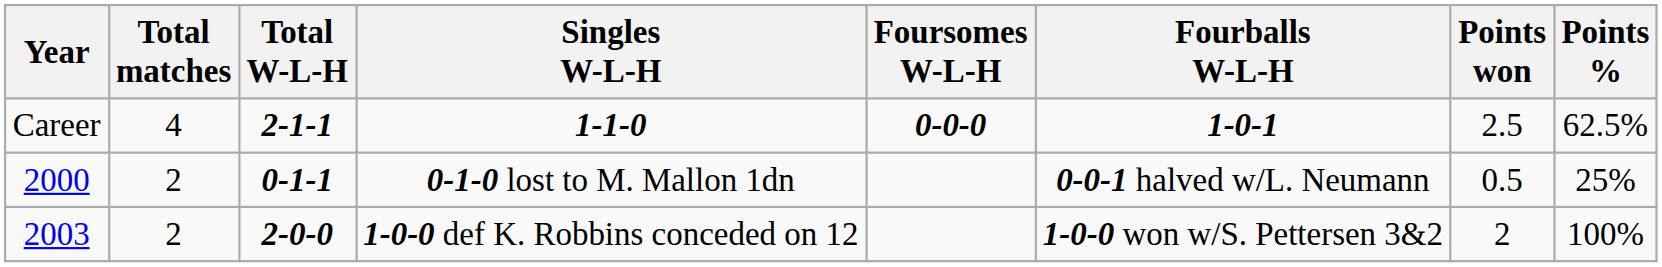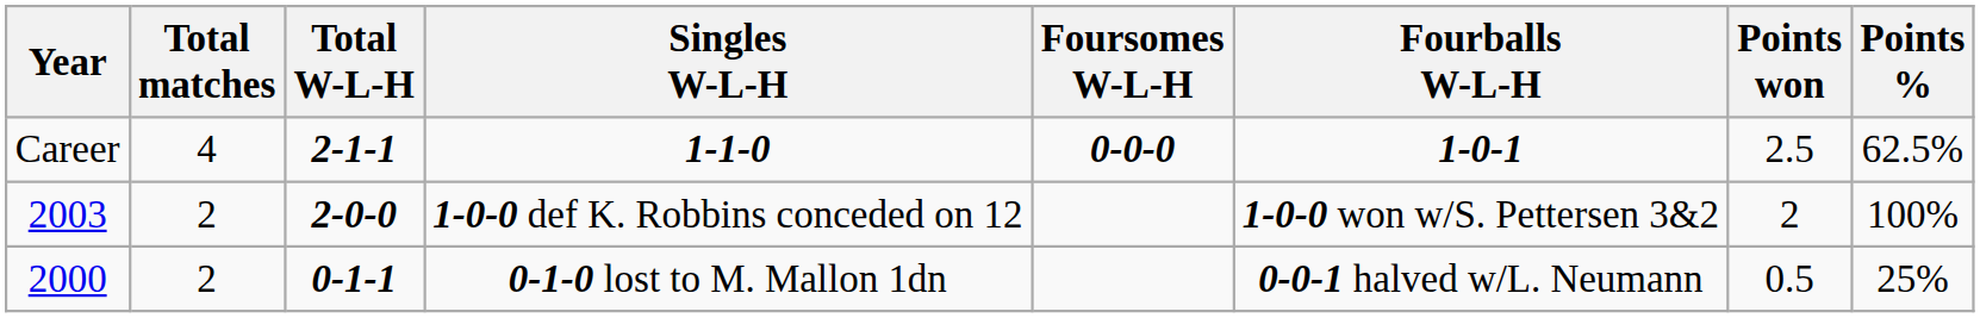 <table class="wikitable" style="text-align:center; font-size: 95%;">
 <tr>
 <th>Year</th>
 <th>Total<br>matches</th>
 <th>Total<br>W-L-H</th>
 <th>Singles<br>W-L-H</th>
 <th>Foursomes<br>W-L-H</th>
 <th>Fourballs<br>W-L-H</th>
 <th>Points<br>won</th>
 <th>Points<br>%</th>
 </tr>
 <tr>
 <td>Career</td>
 <td>4</td>
 <td><strong><em>2-1-1</em></strong></td>
 <td><strong><em>1-1-0</em></strong></td>
 <td><strong><em>0-0-0</em></strong></td>
 <td><strong><em>1-0-1</em></strong></td>
 <td>2.5</td>
 <td>62.5%</td>
 </tr>
 <tr>
+<td><a href='#'>2003</a></td>
+<td>2</td>
+<td><strong><em>2-0-0</em></strong></td>
+<td><strong><em>1-0-0</em></strong> def K. Robbins conceded on 12</td>
+<td></td>
+<td><strong><em>1-0-0</em></strong> won w/S. Pettersen 3&2</td>
+<td>2</td>
+<td>100%</td>
+</tr>
+<tr>
 <td><a href='#'>2000</a></td>
 <td>2</td>
 <td><strong><em>0-1-1</em></strong></td>
 <td><strong><em>0-1-0</em></strong> lost to M. Mallon 1dn</td>
 <td></td>
 <td><strong><em>0-0-1</em></strong> halved w/L. Neumann</td>
 <td>0.5</td>
 <td>25%</td>
 </tr>
-<tr>
-<td><a href='#'>2003</a></td>
-<td>2</td>
-<td><strong><em>2-0-0</em></strong></td>
-<td><strong><em>1-0-0</em></strong> def K. Robbins conceded on 12</td>
-<td></td>
-<td><strong><em>1-0-0</em></strong> won w/S. Pettersen 3&2</td>
-<td>2</td>
-<td>100%</td>
-</tr>
 </table>
